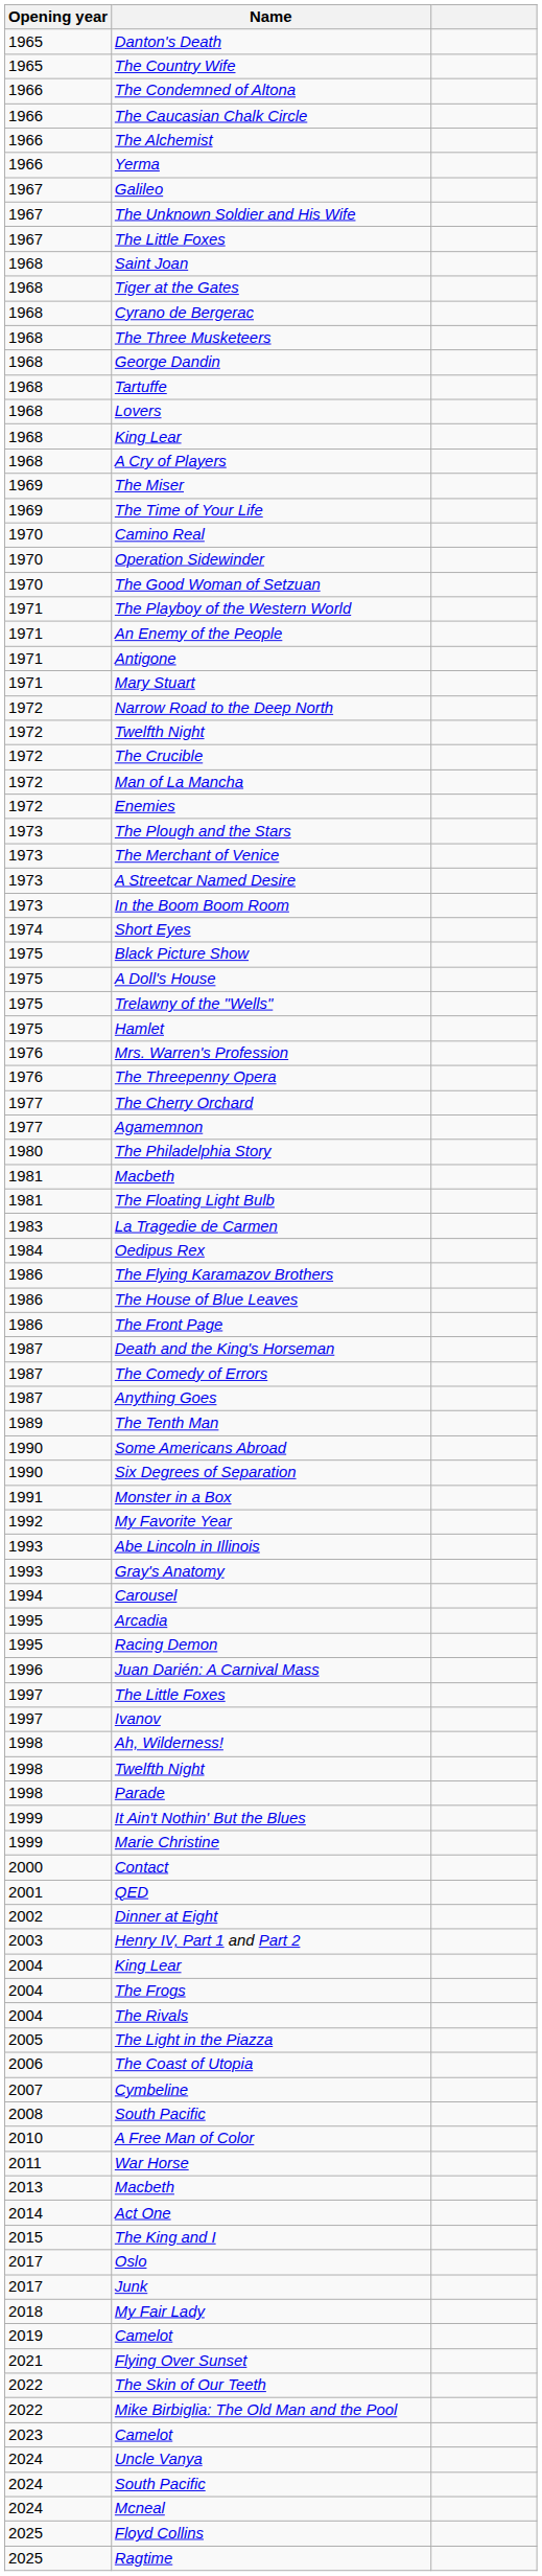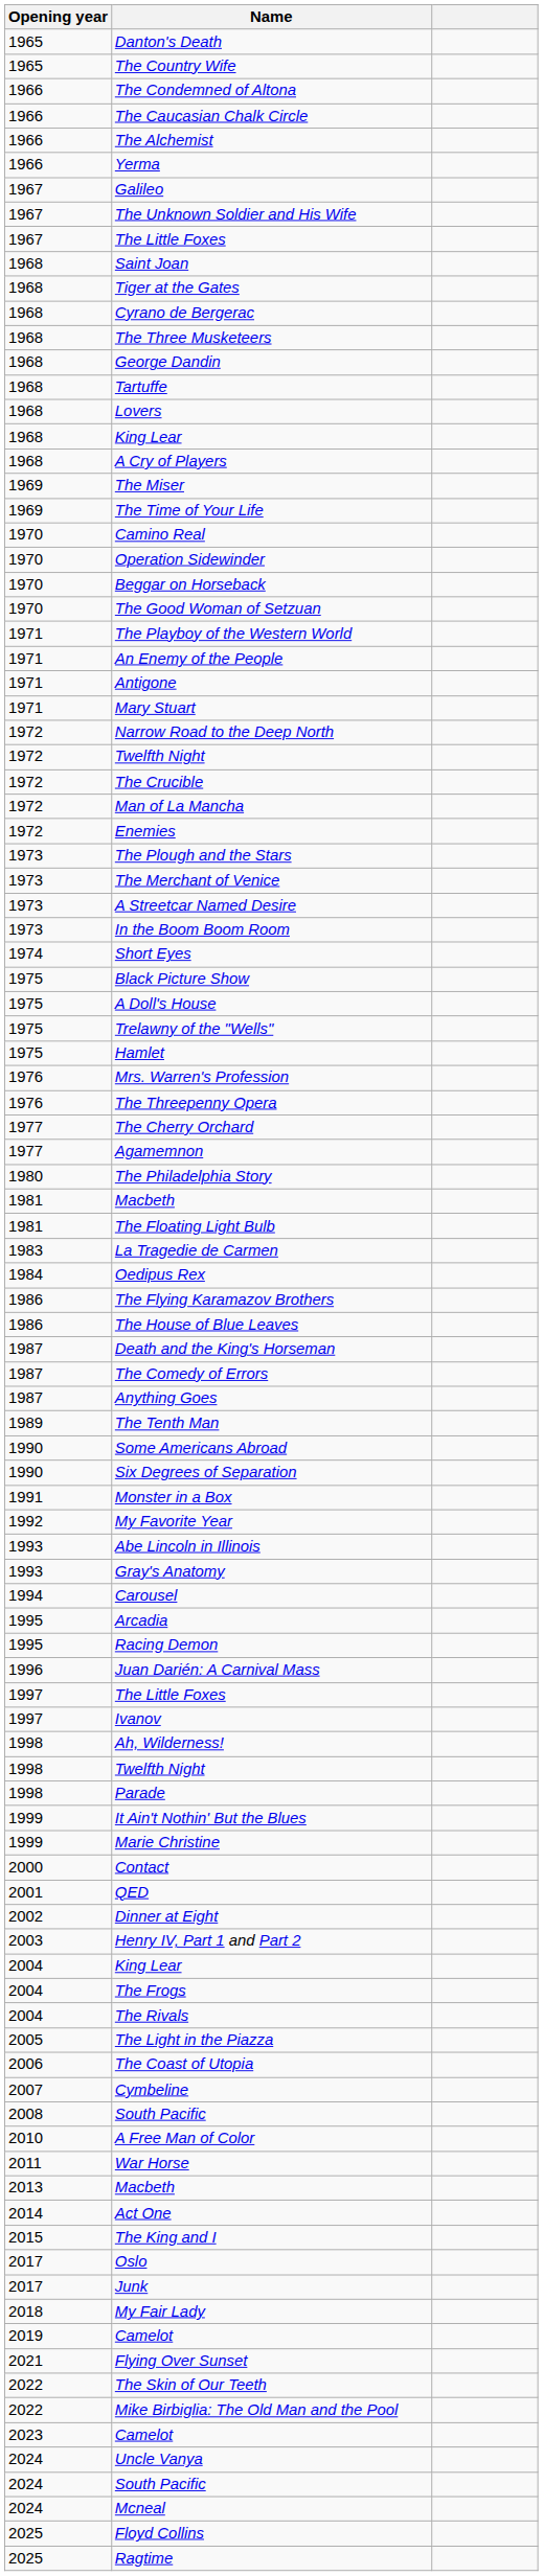 <table class="wikitable sortable collapsible">
 <tr>
 <th width=20% scope="col">Opening year</th>
 <th width=60% scope="col">Name</th>
 <th width=20% scope="col" class="unsortable"></th>
 </tr>
 <tr>
 <td>1965</td>
 <td><em><a href='#'>Danton's Death</a></em></td>
 <td></td>
 </tr>
 <tr>
 <td>1965</td>
 <td><em><a href='#'>The Country Wife</a></em></td>
 <td></td>
 </tr>
 <tr>
 <td>1966</td>
 <td><em><a href='#'>The Condemned of Altona</a></em></td>
 <td></td>
 </tr>
 <tr>
 <td>1966</td>
 <td><em><a href='#'>The Caucasian Chalk Circle</a></em></td>
 <td></td>
 </tr>
 <tr>
 <td>1966</td>
 <td><em><a href='#'>The Alchemist</a></em></td>
 <td></td>
 </tr>
 <tr>
 <td>1966</td>
 <td><em><a href='#'>Yerma</a></em></td>
 <td></td>
 </tr>
 <tr>
 <td>1967</td>
 <td><em><a href='#'>Galileo</a></em></td>
 <td></td>
 </tr>
 <tr>
 <td>1967</td>
 <td><em><a href='#'>The Unknown Soldier and His Wife</a></em></td>
 <td></td>
 </tr>
 <tr>
 <td>1967</td>
 <td><em><a href='#'>The Little Foxes</a></em></td>
 <td></td>
 </tr>
 <tr>
 <td>1968</td>
 <td><em><a href='#'>Saint Joan</a></em></td>
 <td></td>
 </tr>
 <tr>
 <td>1968</td>
 <td><em><a href='#'>Tiger at the Gates</a></em></td>
 <td></td>
 </tr>
 <tr>
 <td>1968</td>
 <td><em><a href='#'>Cyrano de Bergerac</a></em></td>
 <td></td>
 </tr>
 <tr>
 <td>1968</td>
 <td><em><a href='#'>The Three Musketeers</a></em></td>
 <td></td>
 </tr>
 <tr>
 <td>1968</td>
 <td><em><a href='#'>George Dandin</a></em></td>
 <td></td>
 </tr>
 <tr>
 <td>1968</td>
 <td><em><a href='#'>Tartuffe</a></em></td>
 <td></td>
 </tr>
 <tr>
 <td>1968</td>
 <td><em><a href='#'>Lovers</a></em></td>
 <td></td>
 </tr>
 <tr>
 <td>1968</td>
 <td><em><a href='#'>King Lear</a></em></td>
 <td></td>
 </tr>
 <tr>
 <td>1968</td>
 <td><em><a href='#'>A Cry of Players</a></em></td>
 <td></td>
 </tr>
 <tr>
 <td>1969</td>
 <td><em><a href='#'>The Miser</a></em></td>
 <td></td>
 </tr>
 <tr>
 <td>1969</td>
 <td><em><a href='#'>The Time of Your Life</a></em></td>
 <td></td>
 </tr>
 <tr>
 <td>1970</td>
 <td><em><a href='#'>Camino Real</a></em></td>
 <td></td>
 </tr>
 <tr>
 <td>1970</td>
 <td><em><a href='#'>Operation Sidewinder</a></em></td>
+<td></td>
+</tr>
+<tr>
+<td>1970</td>
+<td><em><a href='#'>Beggar on Horseback</a></em></td>
 <td></td>
 </tr>
 <tr>
 <td>1970</td>
 <td><em><a href='#'>The Good Woman of Setzuan</a></em></td>
 <td></td>
 </tr>
 <tr>
 <td>1971</td>
 <td><em><a href='#'>The Playboy of the Western World</a></em></td>
 <td></td>
 </tr>
 <tr>
 <td>1971</td>
 <td><em><a href='#'>An Enemy of the People</a></em></td>
 <td></td>
 </tr>
 <tr>
 <td>1971</td>
 <td><em><a href='#'>Antigone</a></em></td>
 <td></td>
 </tr>
 <tr>
 <td>1971</td>
 <td><em><a href='#'>Mary Stuart</a></em></td>
 <td></td>
 </tr>
 <tr>
 <td>1972</td>
 <td><em><a href='#'>Narrow Road to the Deep North</a></em></td>
 <td></td>
 </tr>
 <tr>
 <td>1972</td>
 <td><em><a href='#'>Twelfth Night</a></em></td>
 <td></td>
 </tr>
 <tr>
 <td>1972</td>
 <td><em><a href='#'>The Crucible</a></em></td>
 <td></td>
 </tr>
 <tr>
 <td>1972</td>
 <td><em><a href='#'>Man of La Mancha</a></em></td>
 <td></td>
 </tr>
 <tr>
 <td>1972</td>
 <td><em><a href='#'>Enemies</a></em></td>
 <td></td>
 </tr>
 <tr>
 <td>1973</td>
 <td><em><a href='#'>The Plough and the Stars</a></em></td>
 <td></td>
 </tr>
 <tr>
 <td>1973</td>
 <td><em><a href='#'>The Merchant of Venice</a></em></td>
 <td></td>
 </tr>
 <tr>
 <td>1973</td>
 <td><em><a href='#'>A Streetcar Named Desire</a></em></td>
 <td></td>
 </tr>
 <tr>
 <td>1973</td>
 <td><em><a href='#'>In the Boom Boom Room</a></em></td>
 <td></td>
 </tr>
 <tr>
 <td>1974</td>
 <td><em><a href='#'>Short Eyes</a></em></td>
 <td></td>
 </tr>
 <tr>
 <td>1975</td>
 <td><em><a href='#'>Black Picture Show</a></em></td>
 <td></td>
 </tr>
 <tr>
 <td>1975</td>
 <td><em><a href='#'>A Doll's House</a></em></td>
 <td></td>
 </tr>
 <tr>
 <td>1975</td>
 <td><em><a href='#'>Trelawny of the "Wells"</a></em></td>
 <td></td>
 </tr>
 <tr>
 <td>1975</td>
 <td><em><a href='#'>Hamlet</a></em></td>
 <td></td>
 </tr>
 <tr>
 <td>1976</td>
 <td><em><a href='#'>Mrs. Warren's Profession</a></em></td>
 <td></td>
 </tr>
 <tr>
 <td>1976</td>
 <td><em><a href='#'>The Threepenny Opera</a></em></td>
 <td></td>
 </tr>
 <tr>
 <td>1977</td>
 <td><em><a href='#'>The Cherry Orchard</a></em></td>
 <td></td>
 </tr>
 <tr>
 <td>1977</td>
 <td><em><a href='#'>Agamemnon</a></em></td>
 <td></td>
 </tr>
 <tr>
 <td>1980</td>
 <td><em><a href='#'>The Philadelphia Story</a></em></td>
 <td></td>
 </tr>
 <tr>
 <td>1981</td>
 <td><em><a href='#'>Macbeth</a></em></td>
 <td></td>
 </tr>
 <tr>
 <td>1981</td>
 <td><em><a href='#'>The Floating Light Bulb</a></em></td>
 <td></td>
 </tr>
 <tr>
 <td>1983</td>
 <td><em><a href='#'>La Tragedie de Carmen</a></em></td>
 <td></td>
 </tr>
 <tr>
 <td>1984</td>
 <td><em><a href='#'>Oedipus Rex</a></em></td>
 <td></td>
 </tr>
 <tr>
 <td>1986</td>
 <td><em><a href='#'>The Flying Karamazov Brothers</a></em></td>
 <td></td>
 </tr>
 <tr>
 <td>1986</td>
 <td><em><a href='#'>The House of Blue Leaves</a></em></td>
-<td></td>
-</tr>
-<tr>
-<td>1986</td>
-<td><em><a href='#'>The Front Page</a></em></td>
 <td></td>
 </tr>
 <tr>
 <td>1987</td>
 <td><em><a href='#'>Death and the King's Horseman</a></em></td>
 <td></td>
 </tr>
 <tr>
 <td>1987</td>
 <td><em><a href='#'>The Comedy of Errors</a></em></td>
 <td></td>
 </tr>
 <tr>
 <td>1987</td>
 <td><em><a href='#'>Anything Goes</a></em></td>
 <td></td>
 </tr>
 <tr>
 <td>1989</td>
 <td><em><a href='#'>The Tenth Man</a></em></td>
 <td></td>
 </tr>
 <tr>
 <td>1990</td>
 <td><em><a href='#'>Some Americans Abroad</a></em></td>
 <td></td>
 </tr>
 <tr>
 <td>1990</td>
 <td><em><a href='#'>Six Degrees of Separation</a></em></td>
 <td></td>
 </tr>
 <tr>
 <td>1991</td>
 <td><em><a href='#'>Monster in a Box</a></em></td>
 <td></td>
 </tr>
 <tr>
 <td>1992</td>
 <td><em><a href='#'>My Favorite Year</a></em></td>
 <td></td>
 </tr>
 <tr>
 <td>1993</td>
 <td><em><a href='#'>Abe Lincoln in Illinois</a></em></td>
 <td></td>
 </tr>
 <tr>
 <td>1993</td>
 <td><em><a href='#'>Gray's Anatomy</a></em></td>
 <td></td>
 </tr>
 <tr>
 <td>1994</td>
 <td><em><a href='#'>Carousel</a></em></td>
 <td></td>
 </tr>
 <tr>
 <td>1995</td>
 <td><em><a href='#'>Arcadia</a></em></td>
 <td></td>
 </tr>
 <tr>
 <td>1995</td>
 <td><em><a href='#'>Racing Demon</a></em></td>
 <td></td>
 </tr>
 <tr>
 <td>1996</td>
 <td><em><a href='#'>Juan Darién: A Carnival Mass</a></em></td>
 <td></td>
 </tr>
 <tr>
 <td>1997</td>
 <td><em><a href='#'>The Little Foxes</a></em></td>
 <td></td>
 </tr>
 <tr>
 <td>1997</td>
 <td><em><a href='#'>Ivanov</a></em></td>
 <td></td>
 </tr>
 <tr>
 <td>1998</td>
 <td><em><a href='#'>Ah, Wilderness!</a></em></td>
 <td></td>
 </tr>
 <tr>
 <td>1998</td>
 <td><em><a href='#'>Twelfth Night</a></em></td>
 <td></td>
 </tr>
 <tr>
 <td>1998</td>
 <td><em><a href='#'>Parade</a></em></td>
 <td></td>
 </tr>
 <tr>
 <td>1999</td>
 <td><em><a href='#'>It Ain't Nothin' But the Blues</a></em></td>
 <td></td>
 </tr>
 <tr>
 <td>1999</td>
 <td><em><a href='#'>Marie Christine</a></em></td>
 <td></td>
 </tr>
 <tr>
 <td>2000</td>
 <td><em><a href='#'>Contact</a></em></td>
 <td></td>
 </tr>
 <tr>
 <td>2001</td>
 <td><em><a href='#'>QED</a></em></td>
 <td></td>
 </tr>
 <tr>
 <td>2002</td>
 <td><em><a href='#'>Dinner at Eight</a></em></td>
 <td></td>
 </tr>
 <tr>
 <td>2003</td>
 <td><em><a href='#'>Henry IV, Part 1</a> and <a href='#'>Part 2</a></em></td>
 <td></td>
 </tr>
 <tr>
 <td>2004</td>
 <td><em><a href='#'>King Lear</a></em></td>
 <td></td>
 </tr>
 <tr>
 <td>2004</td>
 <td><em><a href='#'>The Frogs</a></em></td>
 <td></td>
 </tr>
 <tr>
 <td>2004</td>
 <td><em><a href='#'>The Rivals</a></em></td>
 <td></td>
 </tr>
 <tr>
 <td>2005</td>
 <td><em><a href='#'>The Light in the Piazza</a></em></td>
 <td></td>
 </tr>
 <tr>
 <td>2006</td>
 <td><em><a href='#'>The Coast of Utopia</a></em></td>
 <td></td>
 </tr>
 <tr>
 <td>2007</td>
 <td><em><a href='#'>Cymbeline</a></em></td>
 <td></td>
 </tr>
 <tr>
 <td>2008</td>
 <td><em><a href='#'>South Pacific</a></em></td>
 <td></td>
 </tr>
 <tr>
 <td>2010</td>
 <td><em><a href='#'>A Free Man of Color</a></em></td>
 <td></td>
 </tr>
 <tr>
 <td>2011</td>
 <td><em><a href='#'>War Horse</a></em></td>
 <td></td>
 </tr>
 <tr>
 <td>2013</td>
 <td><em><a href='#'>Macbeth</a></em></td>
 <td></td>
 </tr>
 <tr>
 <td>2014</td>
 <td><em><a href='#'>Act One</a></em></td>
 <td></td>
 </tr>
 <tr>
 <td>2015</td>
 <td><em><a href='#'>The King and I</a></em></td>
 <td></td>
 </tr>
 <tr>
 <td>2017</td>
 <td><em><a href='#'>Oslo</a></em></td>
 <td></td>
 </tr>
 <tr>
 <td>2017</td>
 <td><em><a href='#'>Junk</a></em></td>
 <td></td>
 </tr>
 <tr>
 <td>2018</td>
 <td><em><a href='#'>My Fair Lady</a></em></td>
 <td></td>
 </tr>
 <tr>
 <td>2019</td>
 <td><em><a href='#'>Camelot</a></em></td>
 <td></td>
 </tr>
 <tr>
 <td>2021</td>
 <td><em><a href='#'>Flying Over Sunset</a></em></td>
 <td></td>
 </tr>
 <tr>
 <td>2022</td>
 <td><em><a href='#'>The Skin of Our Teeth</a></em></td>
 <td></td>
 </tr>
 <tr>
 <td>2022</td>
 <td><em><a href='#'>Mike Birbiglia: The Old Man and the Pool</a></em></td>
 <td></td>
 </tr>
 <tr>
 <td>2023</td>
 <td><em><a href='#'>Camelot</a></em></td>
 <td></td>
 </tr>
 <tr>
 <td>2024</td>
 <td><em><a href='#'>Uncle Vanya</a></em></td>
 <td></td>
 </tr>
 <tr>
 <td>2024</td>
 <td><em><a href='#'>South Pacific</a></em></td>
 <td></td>
 </tr>
 <tr>
 <td>2024</td>
 <td><em><a href='#'>Mcneal</a></em></td>
 <td></td>
 </tr>
 <tr>
 <td>2025</td>
 <td><em><a href='#'>Floyd Collins</a></em></td>
 <td></td>
 </tr>
 <tr>
 <td>2025</td>
 <td><em><a href='#'>Ragtime</a></em></td>
 <td></td>
 </tr>
 </table>
